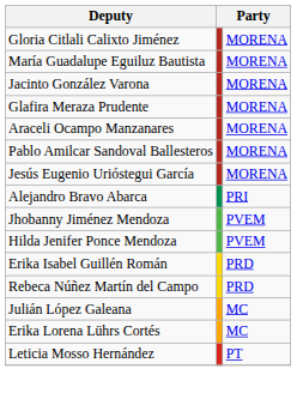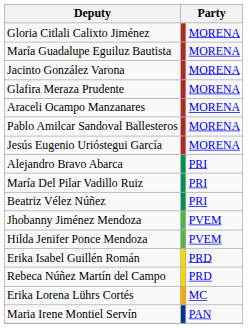 <table class="wikitable">
 <tr>
 <th>Deputy</th>
 <th colspan="2">Party</th>
 </tr>
 <tr>
 <td>Gloria Citlali Calixto Jiménez</td>
 <td bgcolor=#B5261E></td>
 <td> <a href='#'>MORENA</a></td>
 </tr>
 <tr>
 <td>María Guadalupe Eguiluz Bautista</td>
 <td bgcolor=#B5261E></td>
 <td> <a href='#'>MORENA</a></td>
 </tr>
 <tr>
 <td>Jacinto González Varona</td>
 <td bgcolor=#B5261E></td>
 <td> <a href='#'>MORENA</a></td>
 </tr>
 <tr>
 <td>Glafira Meraza Prudente</td>
 <td bgcolor=#B5261E></td>
 <td> <a href='#'>MORENA</a></td>
 </tr>
 <tr>
 <td>Araceli Ocampo Manzanares</td>
 <td bgcolor=#B5261E></td>
 <td> <a href='#'>MORENA</a></td>
 </tr>
 <tr>
 <td>Pablo Amilcar Sandoval Ballesteros</td>
 <td bgcolor=#B5261E></td>
 <td> <a href='#'>MORENA</a></td>
 </tr>
 <tr>
 <td>Jesús Eugenio Urióstegui García</td>
 <td bgcolor=#B5261E></td>
 <td> <a href='#'>MORENA</a></td>
 </tr>
 <tr>
 <td>Alejandro Bravo Abarca</td>
 <td bgcolor=#009150></td>
 <td> <a href='#'>PRI</a></td>
 </tr>
 <tr>
+<td>María Del Pilar Vadillo Ruiz</td>
+<td bgcolor=#009150></td>
+<td> <a href='#'>PRI</a></td>
+</tr>
+<tr>
+<td>Beatriz Vélez Núñez</td>
+<td bgcolor=#009150></td>
+<td> <a href='#'>PRI</a></td>
+</tr>
+<tr>
 <td>Jhobanny Jiménez Mendoza</td>
 <td bgcolor=#50B747></td>
 <td> <a href='#'>PVEM</a></td>
 </tr>
 <tr>
 <td>Hilda Jenifer Ponce Mendoza</td>
 <td bgcolor=#50B747></td>
 <td> <a href='#'>PVEM</a></td>
 </tr>
 <tr>
 <td>Erika Isabel Guillén Román</td>
 <td bgcolor=#FFD700></td>
 <td> <a href='#'>PRD</a></td>
 </tr>
 <tr>
 <td>Rebeca Núñez Martín del Campo</td>
 <td bgcolor=#FFD700></td>
 <td> <a href='#'>PRD</a></td>
 </tr>
 <tr>
-<td>Julián López Galeana</td>
-<td bgcolor=#FFA500></td>
-<td> <a href='#'>MC</a></td>
-</tr>
-<tr>
 <td>Erika Lorena Lührs Cortés</td>
 <td bgcolor=#FFA500></td>
 <td> <a href='#'>MC</a></td>
 </tr>
 <tr>
-<td>Leticia Mosso Hernández</td>
-<td bgcolor=#DA251D></td>
-<td> <a href='#'>PT</a></td>
+<td>Maria Irene Montiel Servín</td>
+<td bgcolor=#05338D></td>
+<td> <a href='#'>PAN</a></td>
 </tr>
 <tr>
 </tr>
 </table>
